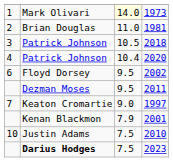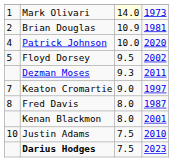 <table class="wikitable">
 <tr>
 </tr>
 <tr>
 <td>1</td>
 <td>Mark Olivari</td>
 <td style="background: lightyellow;">14.0</td>
 <td><a href='#'>1973</a></td>
 </tr>
 <tr>
 <td>2</td>
 <td>Brian Douglas</td>
-<td>11.0</td>
+<td>10.9</td>
 <td><a href='#'>1981</a></td>
-</tr>
-<tr>
-<td>3</td>
-<td><a href='#'>Patrick Johnson</a></td>
-<td>10.5</td>
-<td><a href='#'>2018</a></td>
 </tr>
 <tr>
 <td>4</td>
 <td><a href='#'>Patrick Johnson</a></td>
-<td>10.4</td>
+<td>10.0</td>
 <td><a href='#'>2020</a></td>
 </tr>
 <tr>
-<td>6</td>
+<td>5</td>
 <td>Floyd Dorsey</td>
 <td>9.5</td>
 <td><a href='#'>2002</a></td>
 </tr>
 <tr>
 <td></td>
 <td><a href='#'>Dezman Moses</a></td>
-<td>9.5</td>
+<td>9.3</td>
 <td><a href='#'>2011</a></td>
 </tr>
 <tr>
 <td>7</td>
 <td>Keaton Cromartie</td>
 <td>9.0</td>
 <td><a href='#'>1997</a></td>
 </tr>
 <tr>
+<td>8</td>
+<td>Fred Davis</td>
+<td>8.0</td>
+<td><a href='#'>1987</a></td>
+</tr>
+<tr>
 <td></td>
 <td>Kenan Blackmon</td>
-<td>7.9</td>
+<td>8.0</td>
 <td><a href='#'>2001</a></td>
 </tr>
 <tr>
 <td>10</td>
 <td>Justin Adams</td>
 <td>7.5</td>
 <td><a href='#'>2010</a></td>
 </tr>
 <tr>
 <td></td>
 <td><strong>Darius Hodges</strong></td>
 <td>7.5</td>
 <td><a href='#'>2023</a></td>
 </tr>
 </table>
